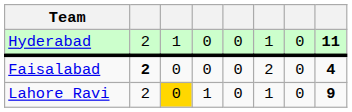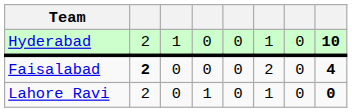 <table class="wikitable sortable" style="text-align: center">
 <tr>
 <th style="width:100px;">Team</th>
 <th style="width:20px;"></th>
 <th style="width:20px;"></th>
 <th style="width:20px;"></th>
 <th style="width:20px;"></th>
 <th style="width:20px;"></th>
 <th style="width:20px;"></th>
 <th style="width:20px;"></th>
 </tr>
 <tr bgcolor="#ccffcc">
 <td style="text-align:left"><a href='#'>Hyderabad</a></td>
 <td>2</td>
 <td>1</td>
 <td>0</td>
 <td>0</td>
 <td>1</td>
 <td>0</td>
-<td><strong>11</strong></td>
+<td><strong>10</strong></td>
 </tr>
 <tr style="border-top:solid #000000">
 <td style="text-align:left"><a href='#'>Faisalabad</a></td>
 <td><strong>2</strong></td>
 <td>0</td>
 <td>0</td>
 <td>0</td>
 <td>2</td>
 <td>0</td>
 <td><strong>4</strong></td>
 </tr>
 <tr>
 <td style="text-align:left"><a href='#'>Lahore Ravi</a></td>
 <td>2</td>
-<td style="background: gold;">0</td>
+<td>0</td>
 <td>1</td>
 <td>0</td>
 <td>1</td>
 <td>0</td>
-<td><strong>9</strong></td>
+<td><strong>0</strong></td>
 </tr>
 </table>
